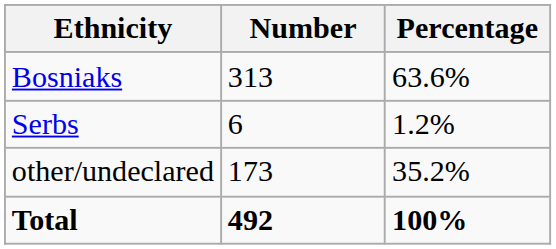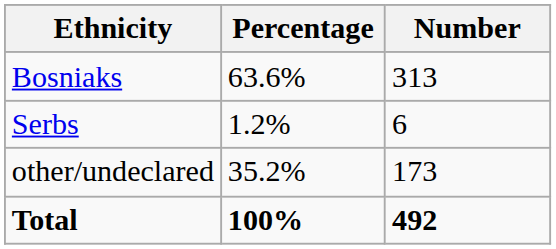 <table class="wikitable">
 <tr>
 <th width="100px">Ethnicity</th>
+<th width="80px">Percentage</th>
 <th width="80px">Number</th>
-<th width="80px">Percentage</th>
 </tr>
 <tr>
 <td><a href='#'>Bosniaks</a></td>
+<td>63.6%</td>
 <td>313</td>
-<td>63.6%</td>
 </tr>
 <tr>
 <td><a href='#'>Serbs</a></td>
+<td>1.2%</td>
 <td>6</td>
-<td>1.2%</td>
 </tr>
 <tr>
 <td>other/undeclared</td>
+<td>35.2%</td>
 <td>173</td>
-<td>35.2%</td>
 </tr>
 <tr>
 <td><strong>Total</strong></td>
+<td><strong>100%</strong></td>
 <td><strong>492</strong></td>
-<td><strong>100%</strong></td>
 </tr>
 </table>
